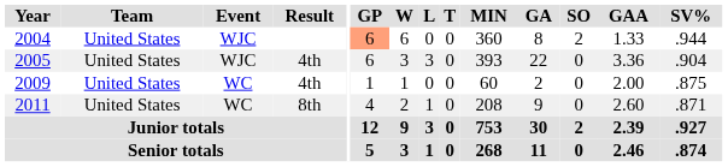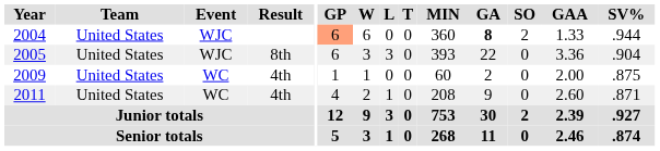 <table border="0" cellpadding="1" cellspacing="0" ID="Table3" style="text-align:center; width:40em">
 <tr ALIGN="center" bgcolor="#e0e0e0">
 <th>Year</th>
 <th>Team</th>
 <th>Event</th>
 <th>Result</th>
 <th rowspan="99" bgcolor="#ffffff"></th>
 <th>GP</th>
 <th>W</th>
 <th>L</th>
 <th>T</th>
 <th>MIN</th>
 <th>GA</th>
 <th>SO</th>
 <th>GAA</th>
 <th>SV%</th>
 </tr>
 <tr ALIGN="center">
 <td><a href='#'>2004</a></td>
 <td><a href='#'>United States</a></td>
 <td><a href='#'>WJC</a></td>
 <td></td>
 <td style="background: lightsalmon;">6</td>
 <td>6</td>
 <td>0</td>
 <td>0</td>
 <td>360</td>
-<td>8</td>
+<td><strong>8</strong></td>
 <td>2</td>
 <td>1.33</td>
 <td>.944</td>
 </tr>
 <tr ALIGN="center" bgcolor="#f0f0f0">
 <td><a href='#'>2005</a></td>
 <td>United States</td>
 <td>WJC</td>
-<td>4th</td>
+<td>8th</td>
 <td>6</td>
 <td>3</td>
 <td>3</td>
 <td>0</td>
 <td>393</td>
 <td>22</td>
 <td>0</td>
 <td>3.36</td>
 <td>.904</td>
 </tr>
 <tr ALIGN="center">
 <td><a href='#'>2009</a></td>
 <td><a href='#'>United States</a></td>
 <td><a href='#'>WC</a></td>
 <td>4th</td>
 <td>1</td>
 <td>1</td>
 <td>0</td>
 <td>0</td>
 <td>60</td>
 <td>2</td>
 <td>0</td>
 <td>2.00</td>
 <td>.875</td>
 </tr>
 <tr ALIGN="center" bgcolor="#f0f0f0">
 <td><a href='#'>2011</a></td>
 <td>United States</td>
 <td>WC</td>
-<td>8th</td>
+<td>4th</td>
 <td>4</td>
 <td>2</td>
 <td>1</td>
 <td>0</td>
 <td>208</td>
 <td>9</td>
 <td>0</td>
 <td>2.60</td>
 <td>.871</td>
 </tr>
 <tr ALIGN="center" bgcolor="#e0e0e0">
 <th colspan=4>Junior totals</th>
 <th>12</th>
 <th>9</th>
 <th>3</th>
 <th>0</th>
 <th>753</th>
 <th>30</th>
 <th>2</th>
 <th>2.39</th>
 <th>.927</th>
 </tr>
 <tr ALIGN="center" bgcolor="#e0e0e0">
 <th colspan=4>Senior totals</th>
 <th>5</th>
 <th>3</th>
 <th>1</th>
 <th>0</th>
 <th>268</th>
 <th>11</th>
 <th>0</th>
 <th>2.46</th>
 <th>.874</th>
 </tr>
 </table>
